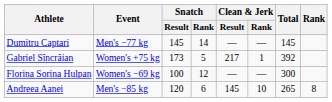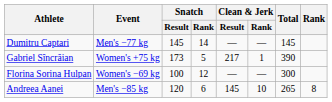 <table class="wikitable" style="font-size:90%">
 <tr>
 <th rowspan="2">Athlete</th>
 <th rowspan="2">Event</th>
 <th colspan="2">Snatch</th>
 <th colspan="2">Clean & Jerk</th>
 <th rowspan="2">Total</th>
 <th rowspan="2">Rank</th>
 </tr>
 <tr style="font-size:95%">
 <th>Result</th>
 <th>Rank</th>
 <th>Result</th>
 <th>Rank</th>
 </tr>
 <tr align=center>
 <td align=left><a href='#'>Dumitru Captari</a></td>
 <td align=left><a href='#'>Men's −77 kg</a></td>
 <td>145</td>
 <td>14</td>
 <td>—</td>
 <td>—</td>
 <td>145</td>
 <td></td>
 </tr>
 <tr align=center>
 <td align=left><a href='#'>Gabriel Sîncrăian</a></td>
 <td align=left><a href='#'>Women's +75 kg</a></td>
 <td>173</td>
 <td>5</td>
 <td>217</td>
 <td>1</td>
-<td>392</td>
+<td>390</td>
 <td></td>
 </tr>
 <tr align=center>
 <td align=left><a href='#'>Florina Sorina Hulpan</a></td>
 <td align=left><a href='#'>Women's −69 kg</a></td>
 <td>100</td>
 <td>12</td>
 <td>—</td>
 <td>—</td>
 <td>300</td>
 <td></td>
 </tr>
 <tr align=center>
 <td align=left><a href='#'>Andreea Aanei</a></td>
 <td align=left><a href='#'>Men's −85 kg</a></td>
 <td>120</td>
 <td>6</td>
 <td>145</td>
 <td>10</td>
 <td>265</td>
 <td>8</td>
 </tr>
 </table>
